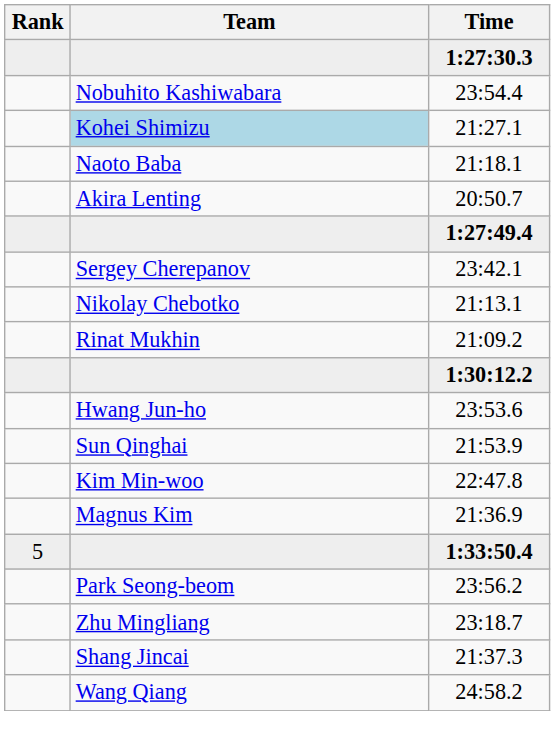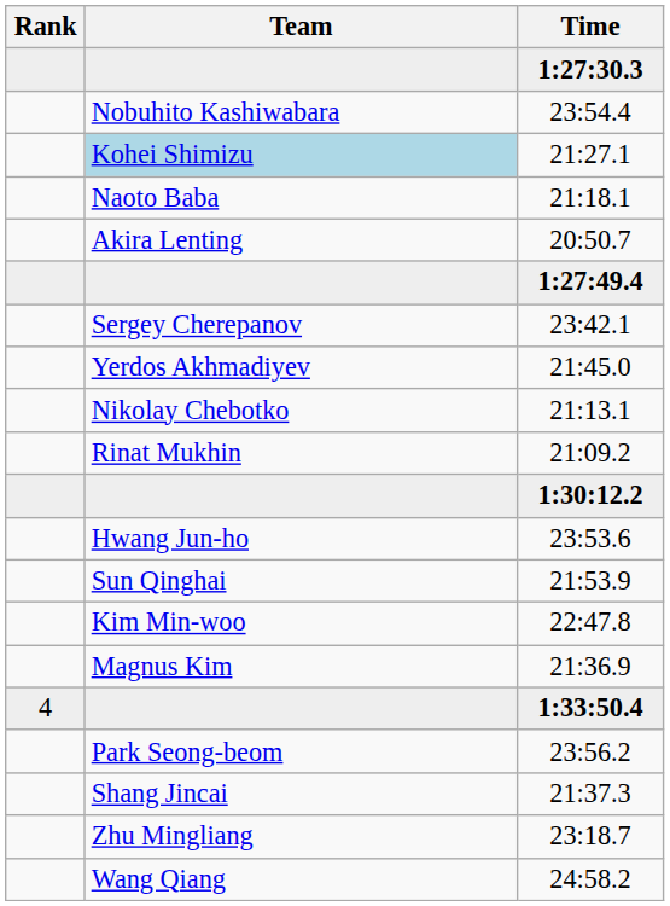 <table class=wikitable style="text-align:center">
 <tr>
 <th width=40>Rank</th>
 <th width=250>Team</th>
 <th width=80>Time</th>
 </tr>
 <tr bgcolor=eeeeee>
 <td></td>
 <td align=left></td>
 <td><strong>1:27:30.3</strong></td>
 </tr>
 <tr>
 <td></td>
 <td align=left><a href='#'>Nobuhito Kashiwabara</a></td>
 <td>23:54.4</td>
 </tr>
 <tr>
 <td></td>
 <td align=left style="background: lightblue;"><a href='#'>Kohei Shimizu</a></td>
 <td>21:27.1</td>
 </tr>
 <tr>
 <td></td>
 <td align=left><a href='#'>Naoto Baba</a></td>
 <td>21:18.1</td>
 </tr>
 <tr>
 <td></td>
 <td align=left><a href='#'>Akira Lenting</a></td>
 <td>20:50.7</td>
 </tr>
 <tr bgcolor=eeeeee>
 <td></td>
 <td align=left></td>
 <td><strong>1:27:49.4</strong></td>
 </tr>
 <tr>
 <td></td>
 <td align=left><a href='#'>Sergey Cherepanov</a></td>
 <td>23:42.1</td>
 </tr>
 <tr>
 <td></td>
+<td align=left><a href='#'>Yerdos Akhmadiyev</a></td>
+<td>21:45.0</td>
+</tr>
+<tr>
+<td></td>
 <td align=left><a href='#'>Nikolay Chebotko</a></td>
 <td>21:13.1</td>
 </tr>
 <tr>
 <td></td>
 <td align=left><a href='#'>Rinat Mukhin</a></td>
 <td>21:09.2</td>
 </tr>
 <tr bgcolor=eeeeee>
 <td></td>
 <td align=left></td>
 <td><strong>1:30:12.2</strong></td>
 </tr>
 <tr>
 <td></td>
 <td align=left><a href='#'>Hwang Jun-ho</a></td>
 <td>23:53.6</td>
 </tr>
 <tr>
 <td></td>
 <td align=left><a href='#'>Sun Qinghai</a></td>
 <td>21:53.9</td>
 </tr>
 <tr>
 <td></td>
 <td align=left><a href='#'>Kim Min-woo</a></td>
 <td>22:47.8</td>
 </tr>
 <tr>
 <td></td>
 <td align=left><a href='#'>Magnus Kim</a></td>
 <td>21:36.9</td>
 </tr>
 <tr bgcolor=eeeeee>
-<td>5</td>
+<td>4</td>
 <td align=left></td>
 <td><strong>1:33:50.4</strong></td>
 </tr>
 <tr>
 <td></td>
 <td align=left><a href='#'>Park Seong-beom</a></td>
 <td>23:56.2</td>
 </tr>
 <tr>
 <td></td>
-<td align=left><a href='#'>Zhu Mingliang</a></td>
-<td>23:18.7</td>
+<td align=left><a href='#'>Shang Jincai</a></td>
+<td>21:37.3</td>
 </tr>
 <tr>
 <td></td>
-<td align=left><a href='#'>Shang Jincai</a></td>
-<td>21:37.3</td>
+<td align=left><a href='#'>Zhu Mingliang</a></td>
+<td>23:18.7</td>
 </tr>
 <tr>
 <td></td>
 <td align=left><a href='#'>Wang Qiang</a></td>
 <td>24:58.2</td>
 </tr>
 </table>
